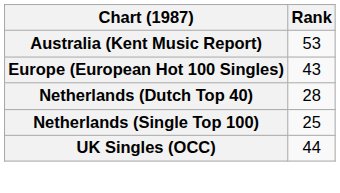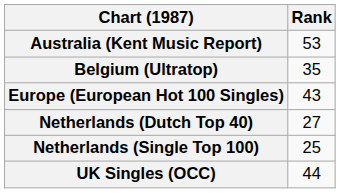 <table class="wikitable plainrowheaders sortable">
 <tr>
 <th>Chart (1987)</th>
 <th>Rank</th>
 </tr>
 <tr>
 <th scope="row">Australia (Kent Music Report)</th>
 <td align="center">53</td>
 </tr>
 <tr>
+<th scope="row">Belgium (Ultratop)</th>
+<td align="center">35</td>
+</tr>
+<tr>
 <th scope="row">Europe (European Hot 100 Singles)</th>
 <td align="center">43</td>
 </tr>
 <tr>
 <th scope="row">Netherlands (Dutch Top 40)</th>
-<td align="center">28</td>
+<td align="center">27</td>
 </tr>
 <tr>
 <th scope="row">Netherlands (Single Top 100)</th>
 <td align="center">25</td>
 </tr>
 <tr>
 <th scope="row">UK Singles (OCC)</th>
 <td align="center">44</td>
 </tr>
 </table>
